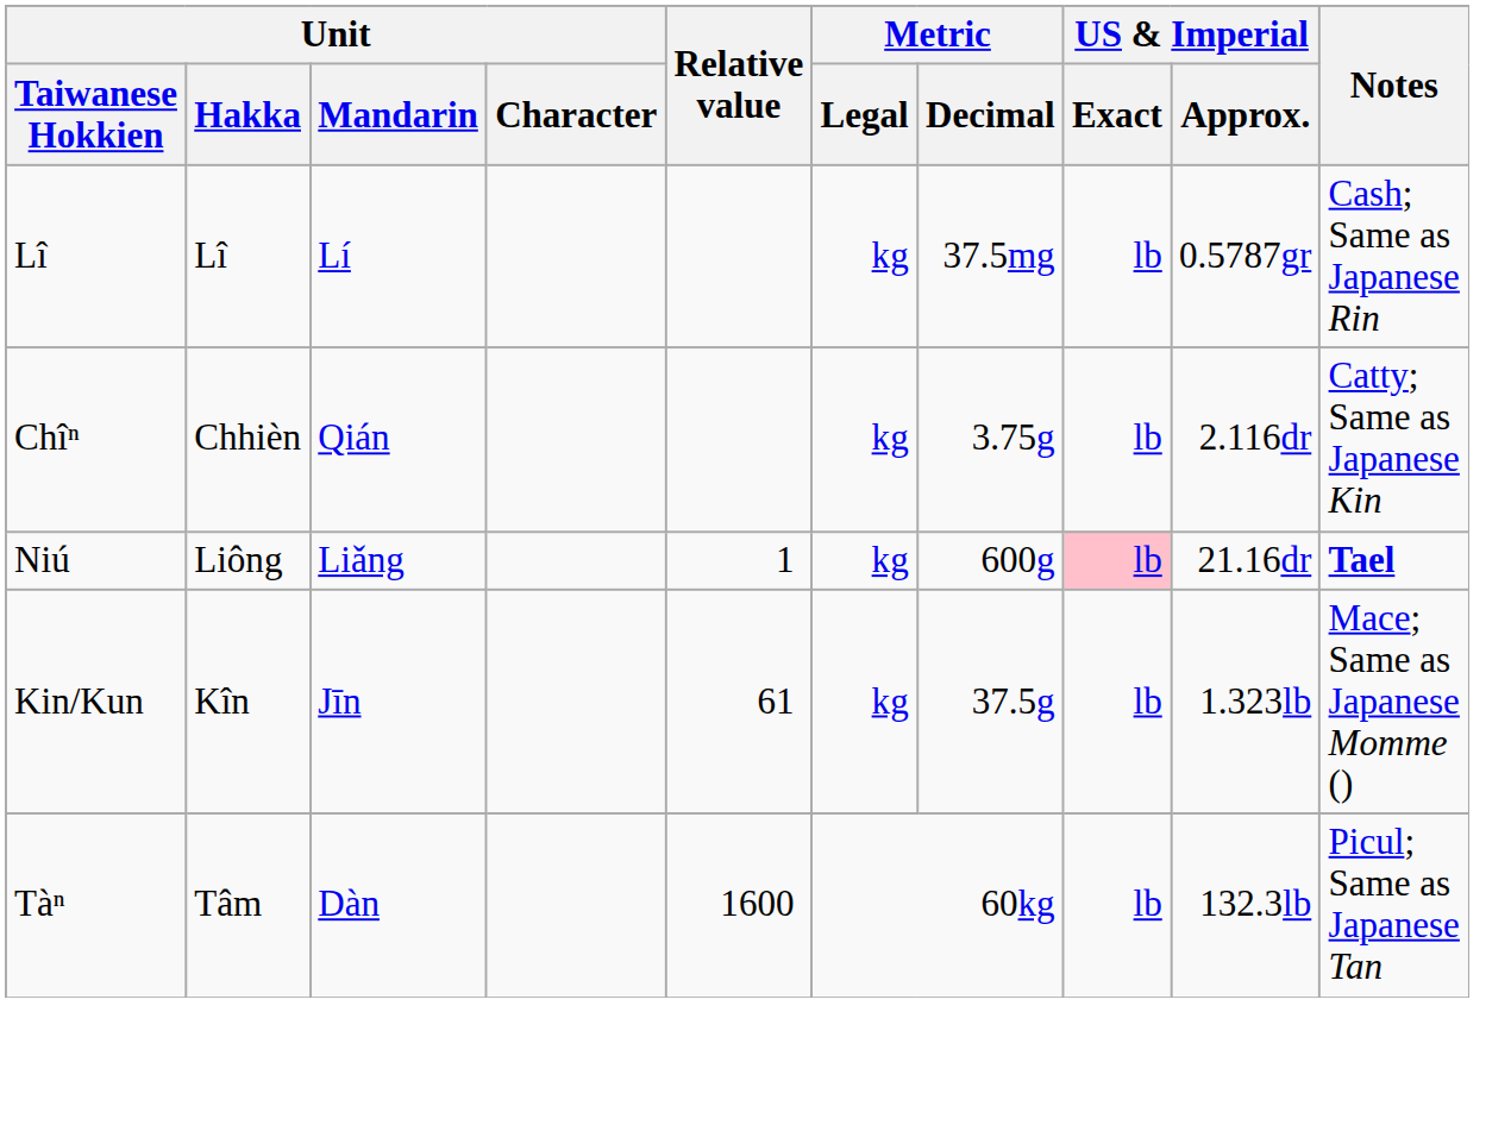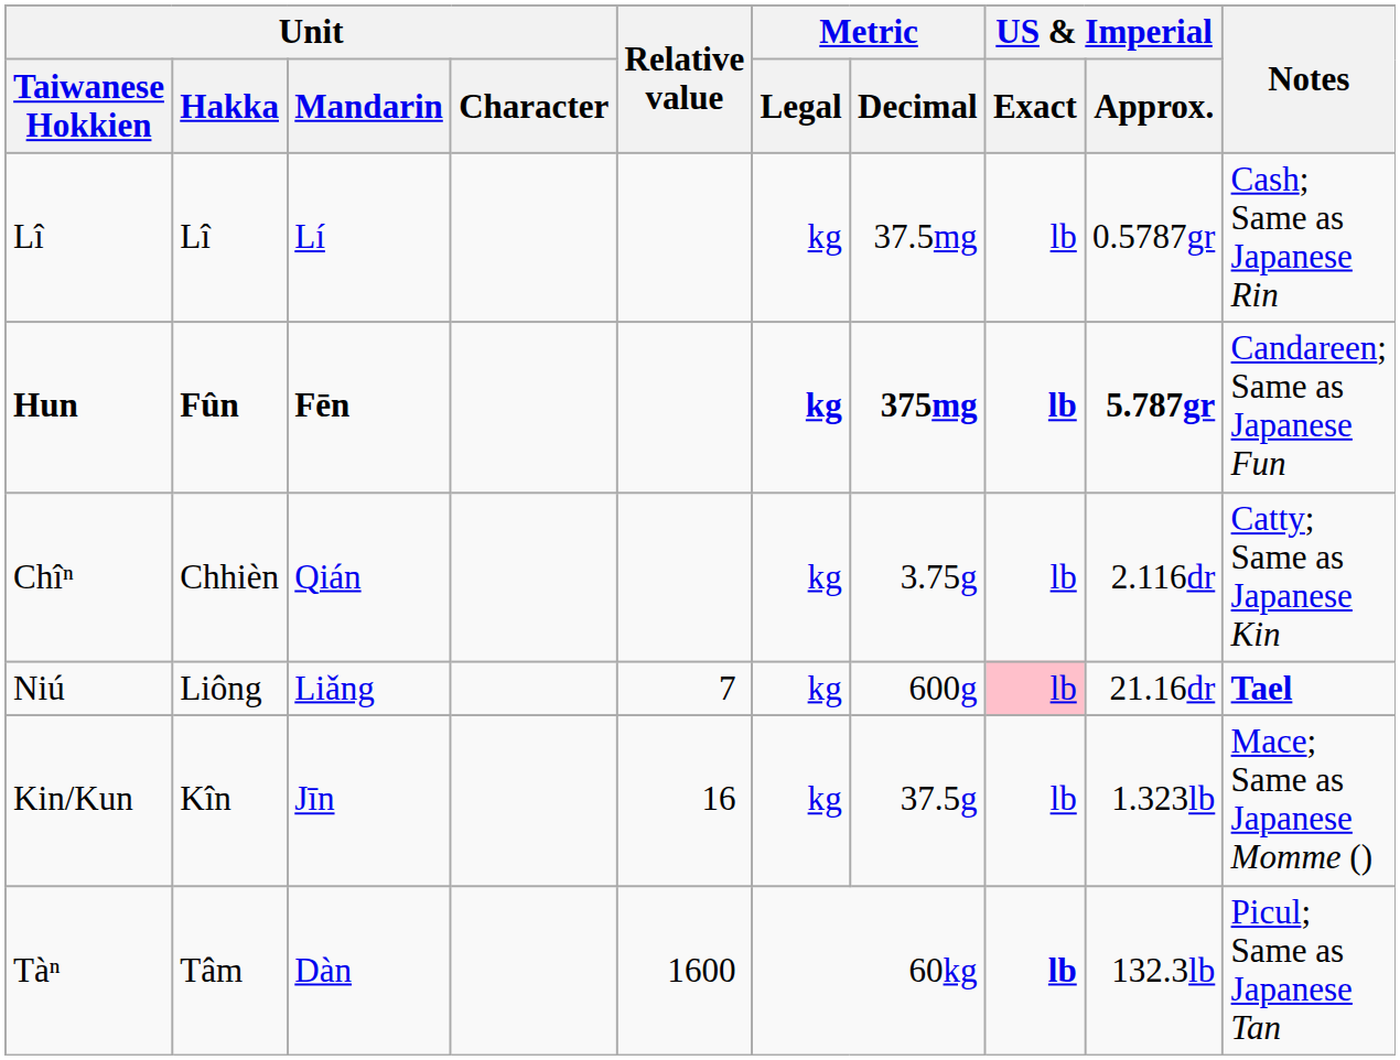 <table class=wikitable>
 <tr>
 <th colspan=4>Unit</th>
 <th rowspan=2>Relative value</th>
 <th colspan=2><a href='#'>Metric</a></th>
 <th colspan=2><a href='#'>US</a> & <a href='#'>Imperial</a></th>
 <th rowspan=2>Notes</th>
 </tr>
 <tr>
 <th><a href='#'>Taiwanese Hokkien</a></th>
 <th><a href='#'>Hakka</a></th>
 <th><a href='#'>Mandarin</a></th>
 <th>Character</th>
 <th>Legal</th>
 <th>Decimal</th>
 <th>Exact</th>
 <th>Approx.</th>
 </tr>
 <tr>
 <td>Lî</td>
 <td>Lî</td>
 <td><a href='#'>Lí</a></td>
 <td align=center></td>
 <td align=right> </td>
 <td align=right><a href='#'>kg</a></td>
 <td align=right>37.5<a href='#'>mg</a></td>
 <td align=right><a href='#'>lb</a></td>
 <td align=right>0.5787<a href='#'>gr</a></td>
 <td><a href='#'>Cash</a>; Same as <a href='#'>Japanese</a> <em>Rin</em></td>
 </tr>
 <tr>
+<td><strong>Hun</strong></td>
+<td><strong>Fûn</strong></td>
+<td><strong>Fēn</strong></td>
+<td align=center></td>
+<td align=right><strong> </strong></td>
+<td align=right><strong><a href='#'>kg</a></strong></td>
+<td align=right><strong>375<a href='#'>mg</a></strong></td>
+<td align=right><strong><a href='#'>lb</a></strong></td>
+<td align=right><strong>5.787<a href='#'>gr</a></strong></td>
+<td><a href='#'>Candareen</a>; Same as <a href='#'>Japanese</a> <em>Fun</em></td>
+</tr>
+<tr>
 <td>Chîⁿ</td>
 <td>Chhièn</td>
 <td><a href='#'>Qián</a></td>
 <td align=center></td>
 <td align=right> </td>
 <td align=right><a href='#'>kg</a></td>
 <td align=right>3.75<a href='#'>g</a></td>
 <td align=right><a href='#'>lb</a></td>
 <td align=right>2.116<a href='#'>dr</a></td>
 <td><a href='#'>Catty</a>; Same as <a href='#'>Japanese</a> <em>Kin</em></td>
 </tr>
 <tr>
 <td>Niú</td>
 <td>Liông</td>
 <td><a href='#'>Liǎng</a></td>
 <td align=center></td>
-<td align=right>1 </td>
+<td align=right>7 </td>
 <td align=right><a href='#'>kg</a></td>
 <td align=right>600<a href='#'>g</a></td>
 <td align=right style="background: pink;"><a href='#'>lb</a></td>
 <td align=right>21.16<a href='#'>dr</a></td>
 <td><strong><a href='#'>Tael</a></strong></td>
 </tr>
 <tr>
 <td>Kin/Kun</td>
 <td>Kîn</td>
 <td><a href='#'>Jīn</a></td>
 <td align=center></td>
-<td align=right>61 </td>
+<td align=right>16 </td>
 <td align=right><a href='#'>kg</a></td>
 <td align=right>37.5<a href='#'>g</a></td>
 <td align=right><a href='#'>lb</a></td>
 <td align=right>1.323<a href='#'>lb</a></td>
 <td><a href='#'>Mace</a>; Same as <a href='#'>Japanese</a> <em>Momme</em> ()</td>
 </tr>
 <tr>
 <td>Tàⁿ</td>
 <td>Tâm</td>
 <td><a href='#'>Dàn</a></td>
 <td align=center></td>
 <td align=right>1600 </td>
 <td colspan=2 align=right>60<a href='#'>kg</a></td>
-<td align=right><a href='#'>lb</a></td>
+<td align=right><strong><a href='#'>lb</a></strong></td>
 <td align=right>132.3<a href='#'>lb</a></td>
 <td><a href='#'>Picul</a>; Same as <a href='#'>Japanese</a> <em>Tan</em></td>
 </tr>
 </table>
